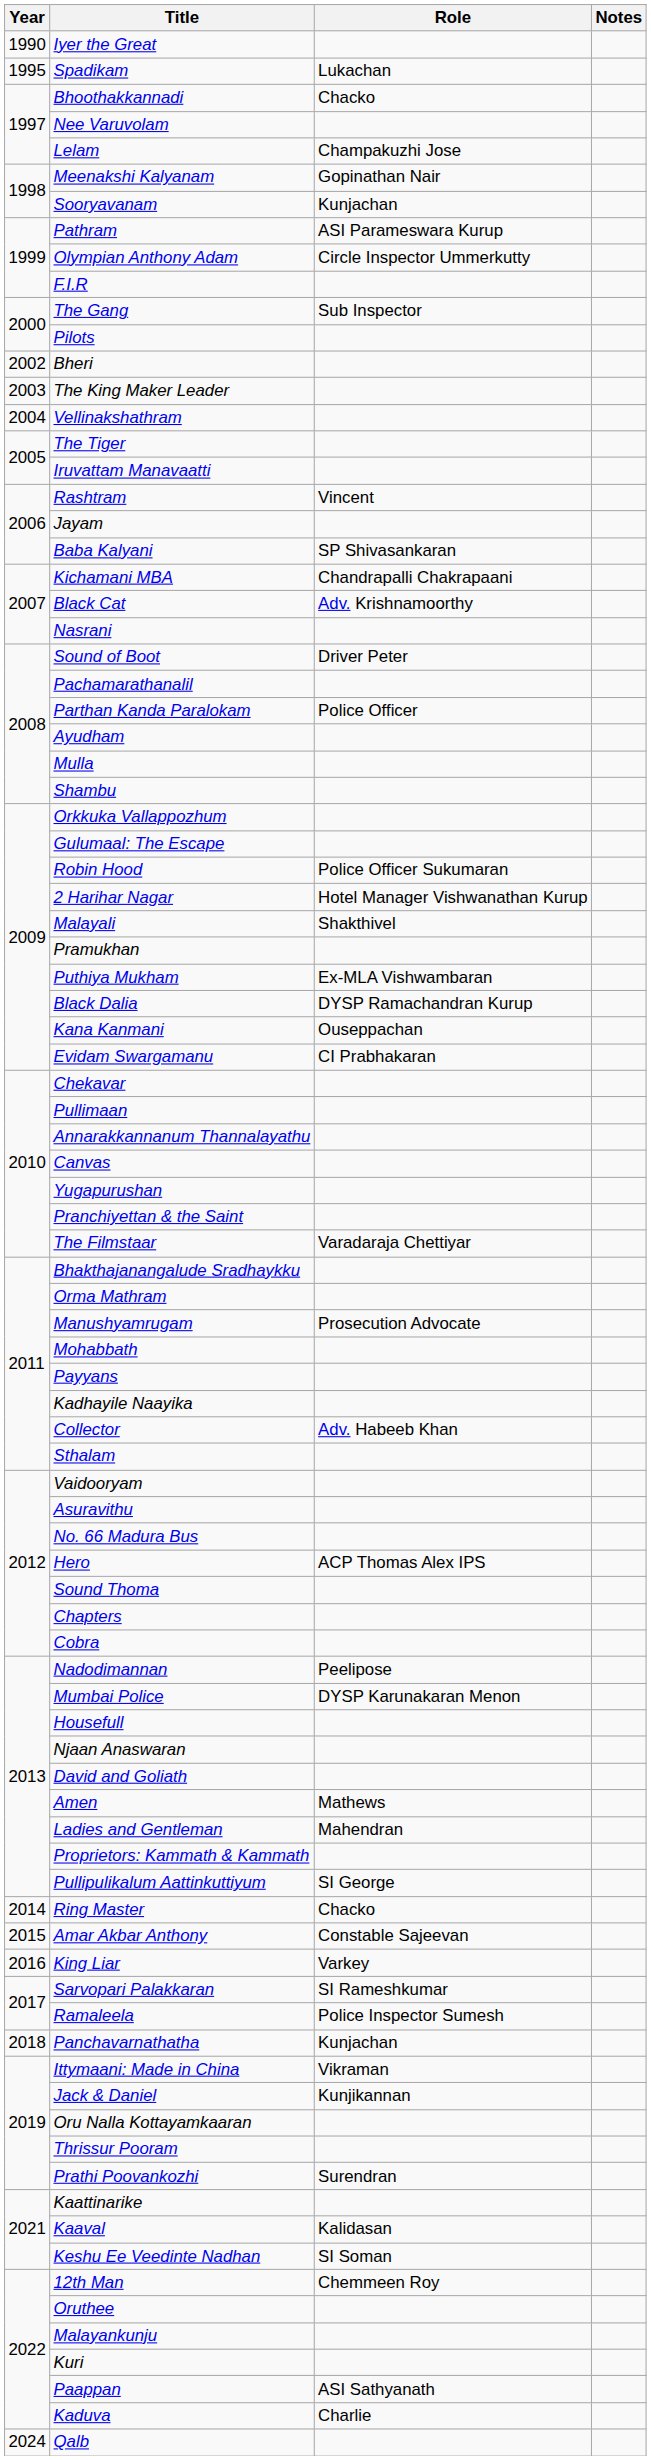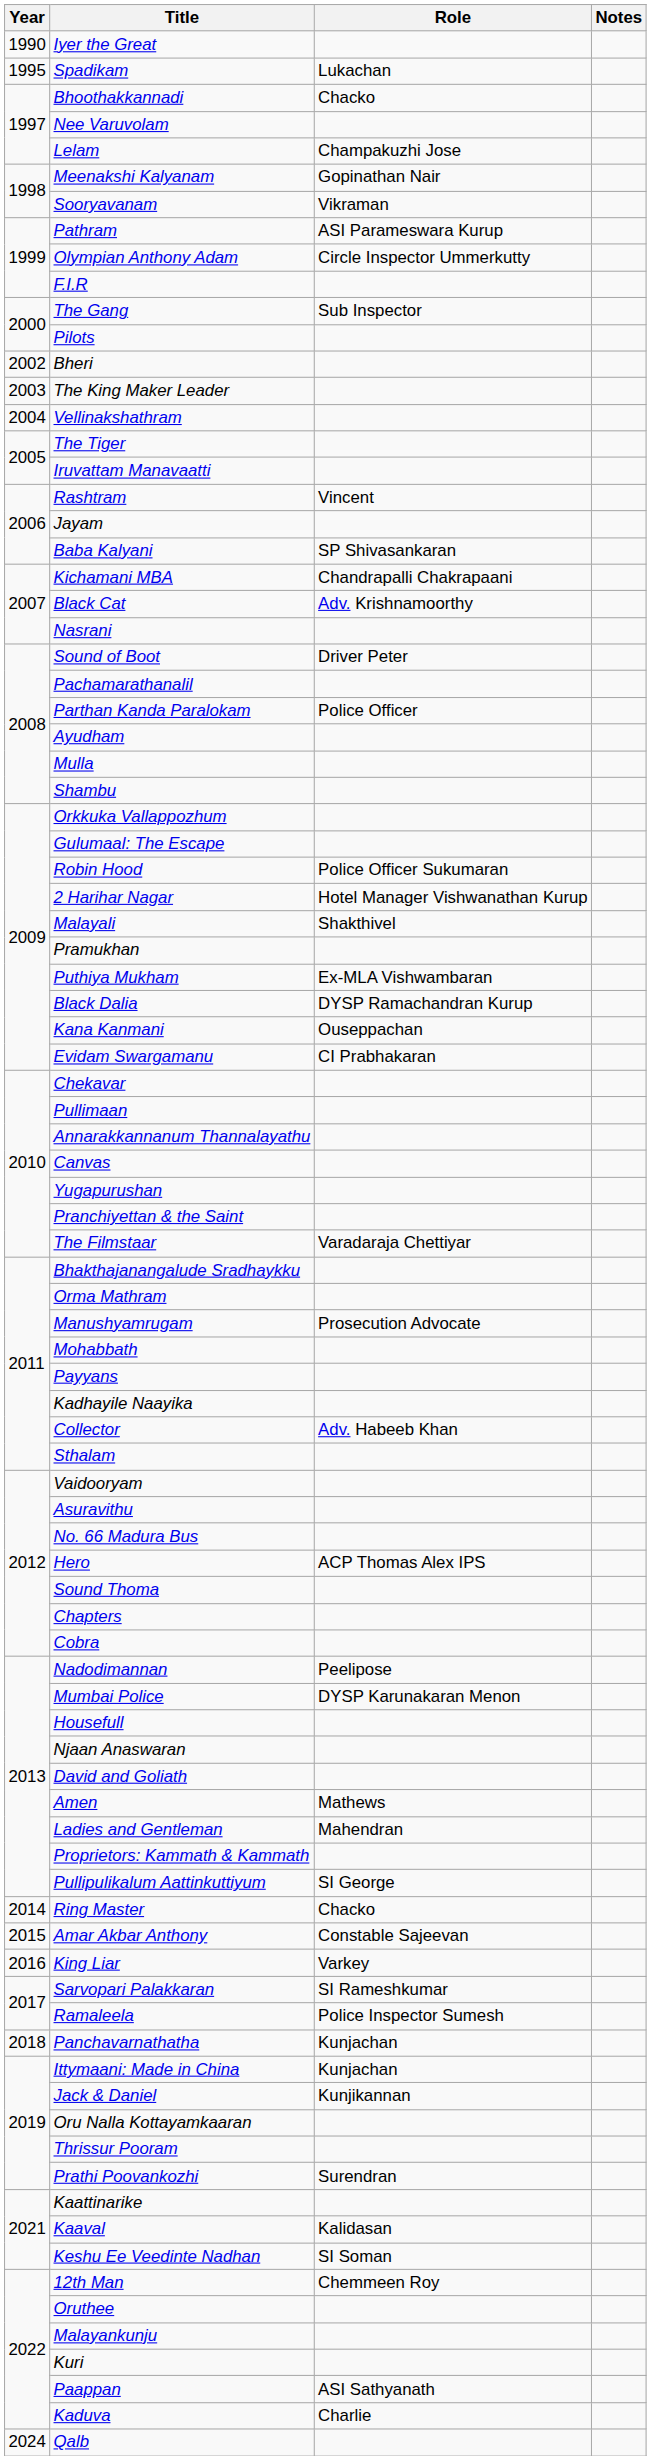 <table class="wikitable sortable">
 <tr>
 <th>Year</th>
 <th>Title</th>
 <th>Role</th>
 <th class="unsortable">Notes</th>
 </tr>
 <tr>
 <td>1990</td>
 <td><em><a href='#'>Iyer the Great</a></em></td>
 <td></td>
 <td></td>
 </tr>
 <tr>
 <td>1995</td>
 <td><em><a href='#'>Spadikam</a></em></td>
 <td>Lukachan</td>
 <td></td>
 </tr>
 <tr>
 <td rowspan=3>1997</td>
 <td><em><a href='#'>Bhoothakkannadi</a></em></td>
 <td>Chacko</td>
 <td></td>
 </tr>
 <tr>
 <td><em><a href='#'>Nee Varuvolam</a></em></td>
 <td></td>
 <td></td>
 </tr>
 <tr>
 <td><em><a href='#'>Lelam</a></em></td>
 <td>Champakuzhi Jose</td>
 <td></td>
 </tr>
 <tr>
 <td rowspan=2>1998</td>
 <td><em><a href='#'>Meenakshi Kalyanam</a></em></td>
 <td>Gopinathan Nair</td>
 <td></td>
 </tr>
 <tr>
 <td><em><a href='#'>Sooryavanam</a></em></td>
-<td>Kunjachan</td>
+<td>Vikraman</td>
 <td></td>
 </tr>
 <tr>
 <td rowspan=3>1999</td>
 <td><em><a href='#'>Pathram</a></em></td>
 <td>ASI Parameswara Kurup</td>
 <td></td>
 </tr>
 <tr>
 <td><em><a href='#'>Olympian Anthony Adam</a></em></td>
 <td>Circle Inspector Ummerkutty</td>
 <td></td>
 </tr>
 <tr>
 <td><em><a href='#'>F.I.R</a></em></td>
 <td></td>
 <td></td>
 </tr>
 <tr>
 <td rowspan=2>2000</td>
 <td><em><a href='#'>The Gang</a></em></td>
 <td>Sub Inspector</td>
 <td></td>
 </tr>
 <tr>
 <td><em><a href='#'>Pilots</a></em></td>
 <td></td>
 <td></td>
 </tr>
 <tr>
 <td>2002</td>
 <td><em>Bheri</em></td>
 <td></td>
 <td></td>
 </tr>
 <tr>
 <td>2003</td>
 <td><em>The King Maker Leader</em></td>
 <td></td>
 <td></td>
 </tr>
 <tr>
 <td>2004</td>
 <td><em><a href='#'>Vellinakshathram</a></em></td>
 <td></td>
 <td></td>
 </tr>
 <tr>
 <td rowspan=2>2005</td>
 <td><em><a href='#'>The Tiger</a></em></td>
 <td></td>
 <td></td>
 </tr>
 <tr>
 <td><em><a href='#'>Iruvattam Manavaatti</a></em></td>
 <td></td>
 <td></td>
 </tr>
 <tr>
 <td rowspan=3>2006</td>
 <td><em><a href='#'>Rashtram</a></em></td>
 <td>Vincent</td>
 <td></td>
 </tr>
 <tr>
 <td><em>Jayam</em></td>
 <td></td>
 <td></td>
 </tr>
 <tr>
 <td><em><a href='#'>Baba Kalyani</a></em></td>
 <td>SP Shivasankaran</td>
 <td></td>
 </tr>
 <tr>
 <td rowspan=3>2007</td>
 <td><em><a href='#'>Kichamani MBA</a></em></td>
 <td>Chandrapalli Chakrapaani</td>
 <td></td>
 </tr>
 <tr>
 <td><em><a href='#'>Black Cat</a></em></td>
 <td><a href='#'>Adv.</a> Krishnamoorthy</td>
 <td></td>
 </tr>
 <tr>
 <td><em><a href='#'>Nasrani</a></em></td>
 <td></td>
 <td></td>
 </tr>
 <tr>
 <td rowspan=6>2008</td>
 <td><em><a href='#'>Sound of Boot</a></em></td>
 <td>Driver Peter</td>
 <td></td>
 </tr>
 <tr>
 <td><em><a href='#'>Pachamarathanalil</a></em></td>
 <td></td>
 <td></td>
 </tr>
 <tr>
 <td><em><a href='#'>Parthan Kanda Paralokam</a></em></td>
 <td>Police Officer</td>
 <td></td>
 </tr>
 <tr>
 <td><em><a href='#'>Ayudham</a></em></td>
 <td></td>
 <td></td>
 </tr>
 <tr>
 <td><em><a href='#'>Mulla</a></em></td>
 <td></td>
 <td></td>
 </tr>
 <tr>
 <td><em><a href='#'>Shambu</a></em></td>
 <td></td>
 <td></td>
 </tr>
 <tr>
 <td rowspan=10>2009</td>
 <td><em><a href='#'>Orkkuka Vallappozhum</a></em></td>
 <td></td>
 <td></td>
 </tr>
 <tr>
 <td><em><a href='#'>Gulumaal: The Escape</a></em></td>
 <td></td>
 <td></td>
 </tr>
 <tr>
 <td><em><a href='#'>Robin Hood</a></em></td>
 <td>Police Officer Sukumaran</td>
 <td></td>
 </tr>
 <tr>
 <td><em><a href='#'>2 Harihar Nagar</a></em></td>
 <td>Hotel Manager Vishwanathan Kurup</td>
 <td></td>
 </tr>
 <tr>
 <td><em><a href='#'>Malayali</a></em></td>
 <td>Shakthivel</td>
 <td></td>
 </tr>
 <tr>
 <td><em>Pramukhan</em></td>
 <td></td>
 <td></td>
 </tr>
 <tr>
 <td><em><a href='#'>Puthiya Mukham</a></em></td>
 <td>Ex-MLA Vishwambaran</td>
 <td></td>
 </tr>
 <tr>
 <td><em><a href='#'>Black Dalia</a></em></td>
 <td>DYSP Ramachandran Kurup</td>
 <td></td>
 </tr>
 <tr>
 <td><em><a href='#'>Kana Kanmani</a></em></td>
 <td>Ouseppachan</td>
 <td></td>
 </tr>
 <tr>
 <td><em><a href='#'>Evidam Swargamanu</a></em></td>
 <td>CI Prabhakaran</td>
 <td></td>
 </tr>
 <tr>
 <td rowspan=7>2010</td>
 <td><em><a href='#'>Chekavar</a></em></td>
 <td></td>
 <td></td>
 </tr>
 <tr>
 <td><em><a href='#'>Pullimaan</a></em></td>
 <td></td>
 <td></td>
 </tr>
 <tr>
 <td><em><a href='#'>Annarakkannanum Thannalayathu</a></em></td>
 <td></td>
 <td></td>
 </tr>
 <tr>
 <td><em><a href='#'>Canvas</a></em></td>
 <td></td>
 <td></td>
 </tr>
 <tr>
 <td><em><a href='#'>Yugapurushan</a></em></td>
 <td></td>
 <td></td>
 </tr>
 <tr>
 <td><em><a href='#'>Pranchiyettan & the Saint</a></em></td>
 <td></td>
 <td></td>
 </tr>
 <tr>
 <td><em><a href='#'>The Filmstaar</a></em></td>
 <td>Varadaraja Chettiyar</td>
 <td></td>
 </tr>
 <tr>
 <td rowspan=8>2011</td>
 <td><em><a href='#'>Bhakthajanangalude Sradhaykku</a></em></td>
 <td></td>
 <td></td>
 </tr>
 <tr>
 <td><em><a href='#'>Orma Mathram</a></em></td>
 <td></td>
 <td></td>
 </tr>
 <tr>
 <td><em><a href='#'>Manushyamrugam</a></em></td>
 <td>Prosecution Advocate</td>
 <td></td>
 </tr>
 <tr>
 <td><em><a href='#'>Mohabbath</a></em></td>
 <td></td>
 <td></td>
 </tr>
 <tr>
 <td><em><a href='#'>Payyans</a></em></td>
 <td></td>
 <td></td>
 </tr>
 <tr>
 <td><em>Kadhayile Naayika</em></td>
 <td></td>
 <td></td>
 </tr>
 <tr>
 <td><em><a href='#'>Collector</a></em></td>
 <td><a href='#'>Adv.</a> Habeeb Khan</td>
 <td></td>
 </tr>
 <tr>
 <td><em><a href='#'>Sthalam</a></em></td>
 <td></td>
 <td></td>
 </tr>
 <tr>
 <td rowspan=7>2012</td>
 <td><em>Vaidooryam</em></td>
 <td></td>
 <td></td>
 </tr>
 <tr>
 <td><em><a href='#'>Asuravithu</a></em></td>
 <td></td>
 <td></td>
 </tr>
 <tr>
 <td><em><a href='#'>No. 66 Madura Bus</a></em></td>
 <td></td>
 <td></td>
 </tr>
 <tr>
 <td><em><a href='#'>Hero</a></em></td>
 <td>ACP Thomas Alex IPS</td>
 <td></td>
 </tr>
 <tr>
 <td><em><a href='#'>Sound Thoma</a></em></td>
 <td></td>
 <td></td>
 </tr>
 <tr>
 <td><em><a href='#'>Chapters</a></em></td>
 <td></td>
 <td></td>
 </tr>
 <tr>
 <td><em><a href='#'>Cobra</a></em></td>
 <td></td>
 <td></td>
 </tr>
 <tr>
 <td rowspan=9>2013</td>
 <td><em><a href='#'>Nadodimannan</a></em></td>
 <td>Peelipose</td>
 <td></td>
 </tr>
 <tr>
 <td><em><a href='#'>Mumbai Police</a></em></td>
 <td>DYSP Karunakaran Menon</td>
 <td></td>
 </tr>
 <tr>
 <td><em><a href='#'>Housefull</a></em></td>
 <td></td>
 <td></td>
 </tr>
 <tr>
 <td><em>Njaan Anaswaran</em></td>
 <td></td>
 <td></td>
 </tr>
 <tr>
 <td><em><a href='#'>David and Goliath</a></em></td>
 <td></td>
 <td></td>
 </tr>
 <tr>
 <td><em><a href='#'>Amen</a></em></td>
 <td>Mathews</td>
 <td></td>
 </tr>
 <tr>
 <td><em><a href='#'>Ladies and Gentleman</a></em></td>
 <td>Mahendran</td>
 <td></td>
 </tr>
 <tr>
 <td><em><a href='#'>Proprietors: Kammath & Kammath</a></em></td>
 <td></td>
 <td></td>
 </tr>
 <tr>
 <td><em><a href='#'>Pullipulikalum Aattinkuttiyum</a></em></td>
 <td>SI George</td>
 <td></td>
 </tr>
 <tr>
 <td>2014</td>
 <td><em><a href='#'>Ring Master</a></em></td>
 <td>Chacko</td>
 <td></td>
 </tr>
 <tr>
 <td>2015</td>
 <td><em><a href='#'>Amar Akbar Anthony</a></em></td>
 <td>Constable Sajeevan</td>
 <td></td>
 </tr>
 <tr>
 <td>2016</td>
 <td><em><a href='#'>King Liar</a></em></td>
 <td>Varkey</td>
 <td></td>
 </tr>
 <tr>
 <td rowspan=2>2017</td>
 <td><em><a href='#'>Sarvopari Palakkaran</a></em></td>
 <td>SI Rameshkumar</td>
 <td></td>
 </tr>
 <tr>
 <td><em><a href='#'>Ramaleela</a></em></td>
 <td>Police Inspector Sumesh</td>
 <td></td>
 </tr>
 <tr>
 <td>2018</td>
 <td><em><a href='#'>Panchavarnathatha</a></em></td>
 <td>Kunjachan</td>
 <td></td>
 </tr>
 <tr>
 <td rowspan=5>2019</td>
 <td><em><a href='#'>Ittymaani: Made in China</a></em></td>
-<td>Vikraman</td>
+<td>Kunjachan</td>
 <td></td>
 </tr>
 <tr>
 <td><em><a href='#'>Jack & Daniel</a></em></td>
 <td>Kunjikannan</td>
 <td></td>
 </tr>
 <tr>
 <td><em>Oru Nalla Kottayamkaaran</em></td>
 <td></td>
 <td></td>
 </tr>
 <tr>
 <td><em><a href='#'>Thrissur Pooram</a></em></td>
 <td></td>
 <td></td>
 </tr>
 <tr>
 <td><em><a href='#'>Prathi Poovankozhi</a></em></td>
 <td>Surendran</td>
 <td></td>
 </tr>
 <tr>
 <td rowspan=3>2021</td>
 <td><em>Kaattinarike</em></td>
 <td></td>
 <td></td>
 </tr>
 <tr>
 <td><em><a href='#'>Kaaval</a></em></td>
 <td>Kalidasan</td>
 <td></td>
 </tr>
 <tr>
 <td><em><a href='#'>Keshu Ee Veedinte Nadhan</a></em></td>
 <td>SI Soman</td>
 <td></td>
 </tr>
 <tr>
 <td rowspan=6>2022</td>
 <td><em><a href='#'>12th Man</a></em></td>
 <td>Chemmeen Roy</td>
 <td></td>
 </tr>
 <tr>
 <td><em><a href='#'>Oruthee</a></em></td>
 <td></td>
 <td></td>
 </tr>
 <tr>
 <td><em><a href='#'>Malayankunju</a></em></td>
 <td></td>
 <td></td>
 </tr>
 <tr>
 <td><em>Kuri</em></td>
 <td></td>
 <td></td>
 </tr>
 <tr>
 <td><em><a href='#'>Paappan</a></em></td>
 <td>ASI Sathyanath</td>
 <td></td>
 </tr>
 <tr>
 <td><em><a href='#'>Kaduva</a></em></td>
 <td>Charlie</td>
 <td></td>
 </tr>
 <tr>
 <td>2024</td>
 <td><em><a href='#'>Qalb</a></em></td>
 <td></td>
 <td></td>
 </tr>
 <tr>
 </tr>
 </table>
